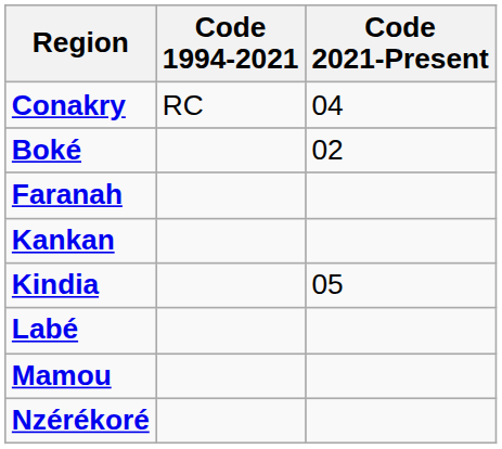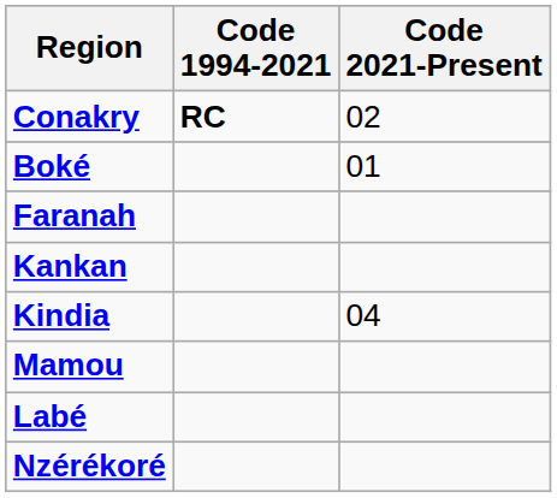 <table class="wikitable sortable">
 <tr>
 <th>Region</th>
 <th>Code<br>1994-2021</th>
 <th>Code<br>2021-Present</th>
 </tr>
 <tr>
 <td><strong><a href='#'>Conakry</a></strong></td>
-<td>RC</td>
-<td>04</td>
+<td><strong>RC</strong></td>
+<td>02</td>
 </tr>
 <tr>
 <td><strong><a href='#'>Boké</a></strong></td>
 <td></td>
-<td>02</td>
+<td>01</td>
 </tr>
 <tr>
 <td><strong><a href='#'>Faranah</a></strong></td>
 <td></td>
 <td></td>
 </tr>
 <tr>
 <td><strong><a href='#'>Kankan</a></strong></td>
 <td></td>
 <td></td>
 </tr>
 <tr>
 <td><strong><a href='#'>Kindia</a></strong></td>
 <td></td>
-<td>05</td>
+<td>04</td>
 </tr>
 <tr>
-<td><strong><a href='#'>Labé</a></strong></td>
+<td><strong><a href='#'>Mamou</a></strong></td>
 <td></td>
 <td></td>
 </tr>
 <tr>
-<td><strong><a href='#'>Mamou</a></strong></td>
+<td><strong><a href='#'>Labé</a></strong></td>
 <td></td>
 <td></td>
 </tr>
 <tr>
 <td><strong><a href='#'>Nzérékoré</a></strong></td>
 <td></td>
 <td></td>
 </tr>
 </table>
